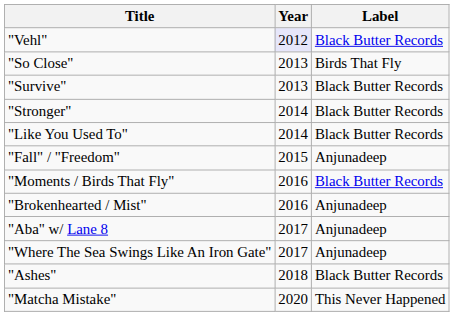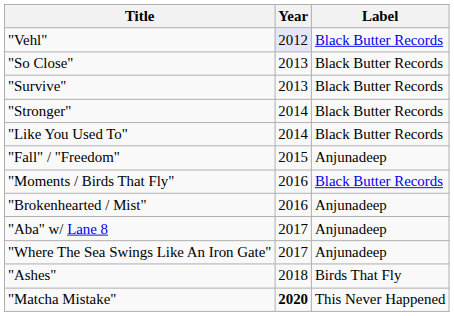 <table class="wikitable plainrowheaders">
 <tr>
 <th>Title</th>
 <th>Year</th>
 <th>Label</th>
 </tr>
 <tr>
 <td>"Vehl"</td>
 <td style="background: lavender;">2012</td>
 <td><a href='#'>Black Butter Records</a></td>
 </tr>
 <tr>
 <td>"So Close"</td>
 <td>2013</td>
-<td>Birds That Fly</td>
+<td>Black Butter Records</td>
 </tr>
 <tr>
 <td>"Survive"</td>
 <td>2013</td>
 <td>Black Butter Records</td>
 </tr>
 <tr>
 <td>"Stronger"</td>
 <td>2014</td>
 <td>Black Butter Records</td>
 </tr>
 <tr>
 <td>"Like You Used To"</td>
 <td>2014</td>
 <td>Black Butter Records</td>
 </tr>
 <tr>
 <td>"Fall" / "Freedom"</td>
 <td>2015</td>
 <td>Anjunadeep</td>
 </tr>
 <tr>
 <td>"Moments / Birds That Fly"</td>
 <td>2016</td>
 <td><a href='#'>Black Butter Records</a></td>
 </tr>
 <tr>
 <td>"Brokenhearted / Mist"</td>
 <td>2016</td>
 <td>Anjunadeep</td>
 </tr>
 <tr>
 <td>"Aba" w/ <a href='#'>Lane 8</a></td>
 <td>2017</td>
 <td>Anjunadeep</td>
 </tr>
 <tr>
 <td>"Where The Sea Swings Like An Iron Gate"</td>
 <td>2017</td>
 <td>Anjunadeep</td>
 </tr>
 <tr>
 <td>"Ashes"</td>
 <td>2018</td>
-<td>Black Butter Records</td>
+<td>Birds That Fly</td>
 </tr>
 <tr>
 <td>"Matcha Mistake"</td>
-<td>2020</td>
+<td><strong>2020</strong></td>
 <td>This Never Happened</td>
 </tr>
 </table>
